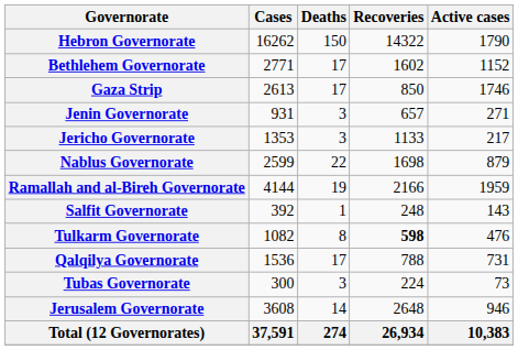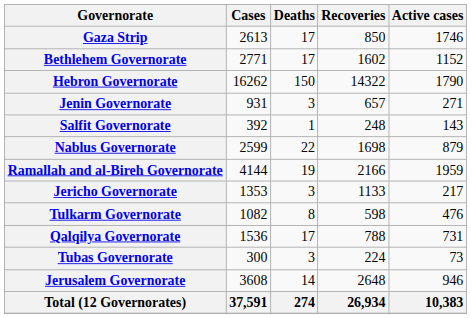 <table class="wikitable sortable" style="margin:left;">
 <tr style="background: #efefef;">
 <th>Governorate</th>
 <th>Cases</th>
 <th>Deaths</th>
 <th>Recoveries</th>
 <th>Active cases</th>
 </tr>
 <tr>
-<th scope="row"><a href='#'>Hebron Governorate</a></th>
-<td style="text-align: right;">16262</td>
-<td style="text-align: right;">150</td>
-<td style="text-align: right;">14322</td>
-<td style="text-align: right;">1790</td>
+<th scope="row"><a href='#'>Gaza Strip</a></th>
+<td style="text-align: right;">2613</td>
+<td style="text-align: right;">17</td>
+<td style="text-align: right;">850</td>
+<td style="text-align: right;">1746</td>
 </tr>
 <tr>
 <th scope="row"><a href='#'>Bethlehem Governorate</a></th>
 <td style="text-align: right;">2771</td>
 <td style="text-align: right;">17</td>
 <td style="text-align: right;">1602</td>
 <td style="text-align: right;">1152</td>
 </tr>
 <tr>
-<th scope="row"><a href='#'>Gaza Strip</a></th>
-<td style="text-align: right;">2613</td>
-<td style="text-align: right;">17</td>
-<td style="text-align: right;">850</td>
-<td style="text-align: right;">1746</td>
+<th scope="row"><a href='#'>Hebron Governorate</a></th>
+<td style="text-align: right;">16262</td>
+<td style="text-align: right;">150</td>
+<td style="text-align: right;">14322</td>
+<td style="text-align: right;">1790</td>
 </tr>
 <tr>
 <th scope="row"><a href='#'>Jenin Governorate</a></th>
 <td style="text-align: right;">931</td>
 <td style="text-align: right;">3</td>
 <td style="text-align: right;">657</td>
 <td style="text-align: right;">271</td>
 </tr>
 <tr>
-<th scope="row"><a href='#'>Jericho Governorate</a></th>
-<td style="text-align: right;">1353</td>
-<td style="text-align: right;">3</td>
-<td style="text-align: right;">1133</td>
-<td style="text-align: right;">217</td>
+<th scope="row"><a href='#'>Salfit Governorate</a></th>
+<td style="text-align: right;">392</td>
+<td style="text-align: right;">1</td>
+<td style="text-align: right;">248</td>
+<td style="text-align: right;">143</td>
 </tr>
 <tr>
 <th scope="row"><a href='#'>Nablus Governorate</a></th>
 <td style="text-align: right;">2599</td>
 <td style="text-align: right;">22</td>
 <td style="text-align: right;">1698</td>
 <td style="text-align: right;">879</td>
 </tr>
 <tr>
 <th scope="row"><a href='#'>Ramallah and al-Bireh Governorate</a></th>
 <td style="text-align: right;">4144</td>
 <td style="text-align: right;">19</td>
 <td style="text-align: right;">2166</td>
 <td style="text-align: right;">1959</td>
 </tr>
 <tr>
-<th scope="row"><a href='#'>Salfit Governorate</a></th>
-<td style="text-align: right;">392</td>
-<td style="text-align: right;">1</td>
-<td style="text-align: right;">248</td>
-<td style="text-align: right;">143</td>
+<th scope="row"><a href='#'>Jericho Governorate</a></th>
+<td style="text-align: right;">1353</td>
+<td style="text-align: right;">3</td>
+<td style="text-align: right;">1133</td>
+<td style="text-align: right;">217</td>
 </tr>
 <tr>
 <th scope="row"><a href='#'>Tulkarm Governorate</a></th>
 <td style="text-align: right;">1082</td>
 <td style="text-align: right;">8</td>
-<td style="text-align: right;"><strong>598</strong></td>
+<td style="text-align: right;">598</td>
 <td style="text-align: right;">476</td>
 </tr>
 <tr>
 <th scope="row"><a href='#'>Qalqilya Governorate</a></th>
 <td style="text-align: right;">1536</td>
 <td style="text-align: right;">17</td>
 <td style="text-align: right;">788</td>
 <td style="text-align: right;">731</td>
 </tr>
 <tr>
 <th scope="row"><a href='#'>Tubas Governorate</a></th>
 <td style="text-align: right;">300</td>
 <td style="text-align: right;">3</td>
 <td style="text-align: right;">224</td>
 <td style="text-align: right;">73</td>
 </tr>
 <tr>
 <th scope="row"><a href='#'>Jerusalem Governorate</a></th>
 <td style="text-align: right;">3608</td>
 <td style="text-align: right;">14</td>
 <td style="text-align: right;">2648</td>
 <td style="text-align: right;">946</td>
 </tr>
 <tr>
 <th scope="row"><strong>Total (12 Governorates)</strong></th>
 <th style="text-align: right;">37,591</th>
 <th style="text-align: right;">274</th>
 <th style="text-align: right;">26,934</th>
 <th style="text-align: right;">10,383</th>
 </tr>
 <tr>
 </tr>
 </table>
